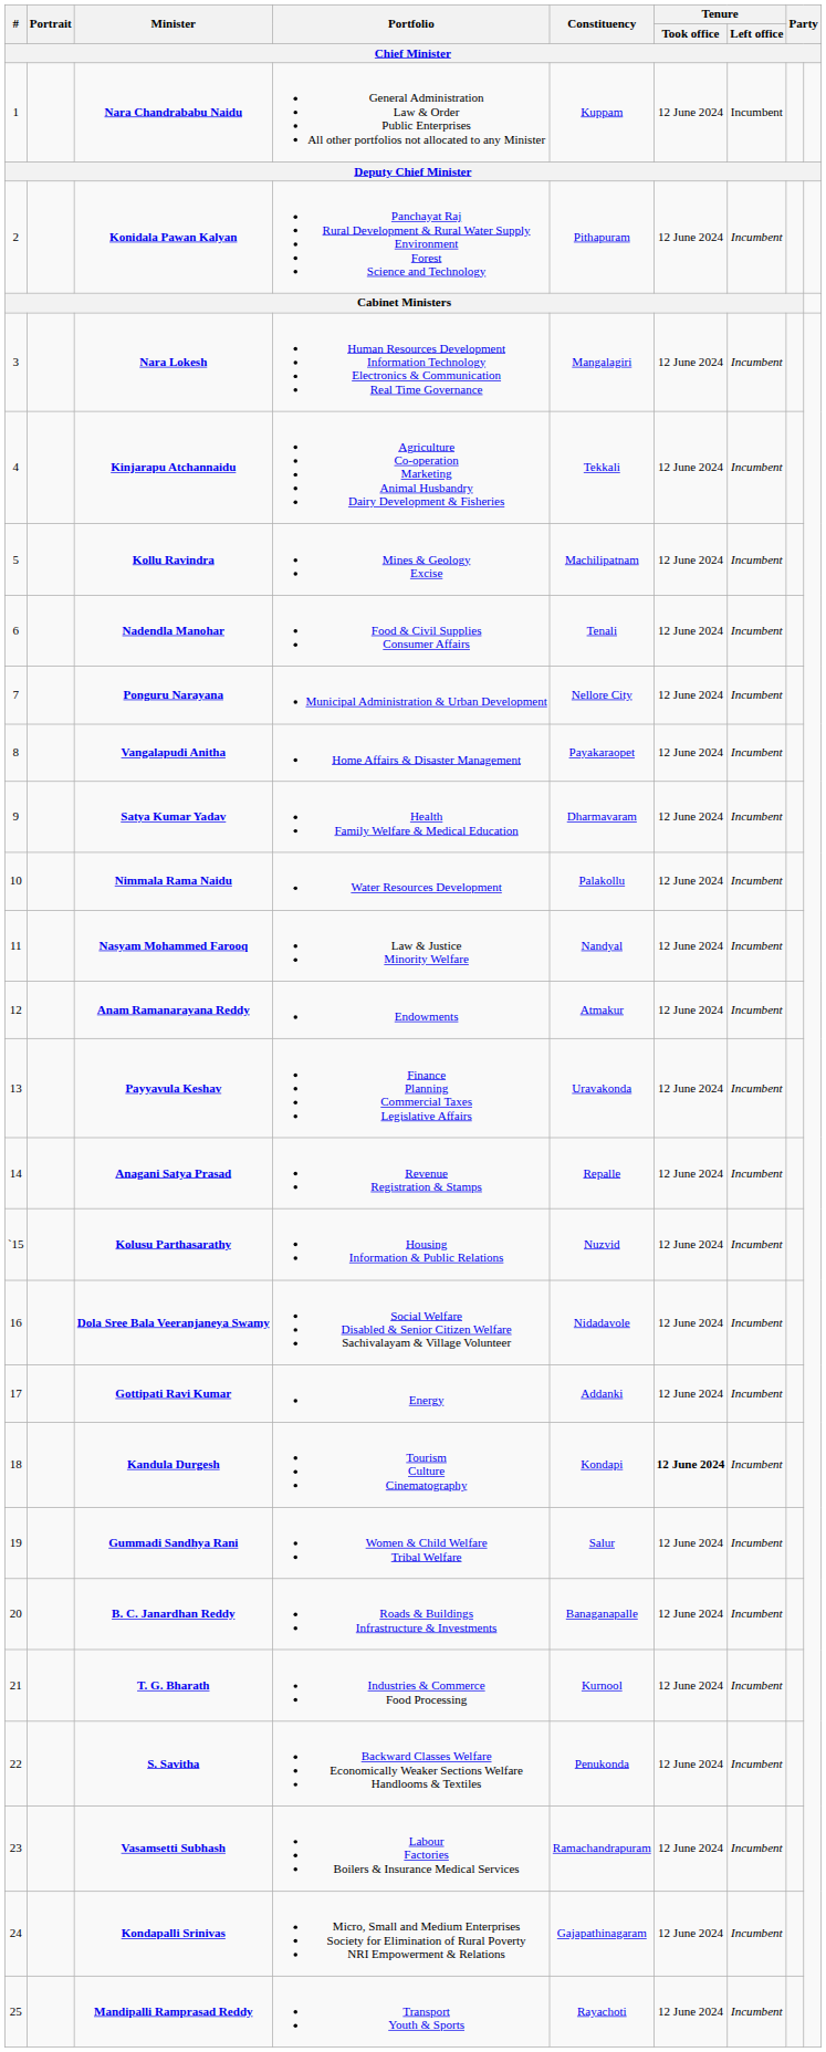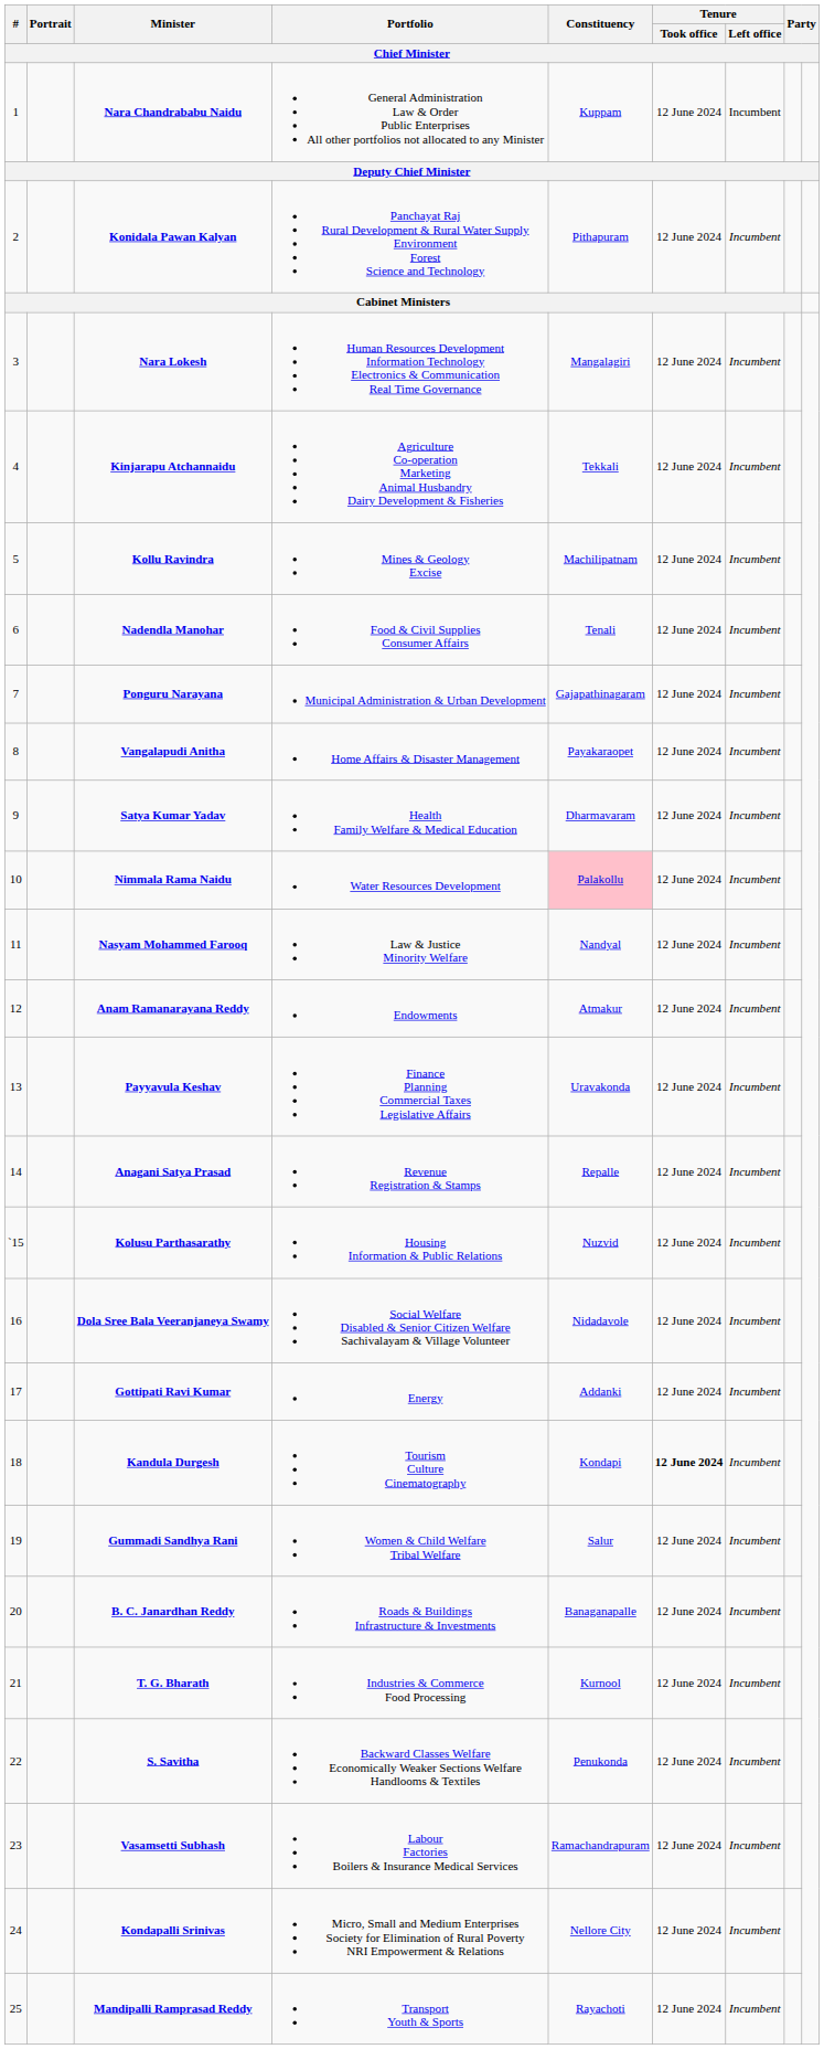 <table class ="wikitable">
 <tr>
 <th rowspan="2">#</th>
 <th rowspan="2">Portrait</th>
 <th rowspan="2">Minister</th>
 <th rowspan="2">Portfolio</th>
 <th rowspan="2">Constituency</th>
 <th colspan="2">Tenure</th>
 <th rowspan="2" colspan=2>Party</th>
 </tr>
 <tr style="text-align: center;">
 <th>Took office</th>
 <th>Left office</th>
 </tr>
 <tr style="text-align: center;">
 <th colspan="9"><strong><a href='#'>Chief Minister</a></strong></th>
 </tr>
 <tr style="text-align: center;">
 <td>1</td>
 <td></td>
 <td><strong><a href='#'>Nara Chandrababu Naidu</a></strong></td>
 <td><br><ul><li>General Administration</li><li>Law & Order</li><li>Public Enterprises</li><li>All other portfolios not allocated to any Minister</li></ul></td>
 <td><a href='#'>Kuppam</a></td>
 <td>12 June 2024</td>
 <td>Incumbent</td>
 <td></td>
 </tr>
 <tr style="text-align: center;">
 <th colspan="9"><strong><a href='#'>Deputy Chief Minister</a></strong></th>
 </tr>
 <tr style="text-align: center;">
 <td>2</td>
 <td></td>
 <td><strong><a href='#'>Konidala Pawan Kalyan</a></strong></td>
 <td><br><ul><li><a href='#'>Panchayat Raj</a></li><li><a href='#'>Rural Development & Rural Water Supply</a></li><li><a href='#'>Environment</a></li><li><a href='#'>Forest</a></li><li><a href='#'>Science and Technology</a></li></ul></td>
 <td><a href='#'>Pithapuram</a></td>
 <td>12 June 2024</td>
 <td><em>Incumbent</em></td>
 <td></td>
 </tr>
 <tr style="text-align: center;">
 <th colspan="8"><strong>Cabinet Ministers</strong></th>
 <td></td>
 </tr>
 <tr style="text-align: center;">
 <td>3</td>
 <td></td>
 <td><strong><a href='#'>Nara Lokesh</a></strong></td>
 <td><br><ul><li><a href='#'>Human Resources Development</a></li><li><a href='#'>Information Technology</a></li><li><a href='#'>Electronics & Communication</a></li><li><a href='#'>Real Time Governance</a></li></ul></td>
 <td><a href='#'>Mangalagiri</a></td>
 <td>12 June 2024</td>
 <td><em>Incumbent</em></td>
 <td></td>
 </tr>
 <tr style="text-align: center;">
 <td>4</td>
 <td></td>
 <td><strong><a href='#'>Kinjarapu Atchannaidu</a></strong></td>
 <td><br><ul><li><a href='#'>Agriculture</a></li><li><a href='#'>Co-operation</a></li><li><a href='#'>Marketing</a></li><li><a href='#'>Animal Husbandry</a></li><li><a href='#'>Dairy Development & Fisheries</a></li></ul></td>
 <td><a href='#'>Tekkali</a></td>
 <td>12 June 2024</td>
 <td><em>Incumbent</em></td>
 <td></td>
 </tr>
 <tr style="text-align: center;">
 <td>5</td>
 <td></td>
 <td><strong><a href='#'>Kollu Ravindra</a></strong></td>
 <td><br><ul><li><a href='#'>Mines & Geology</a></li><li><a href='#'>Excise</a></li></ul></td>
 <td><a href='#'>Machilipatnam</a></td>
 <td>12 June 2024</td>
 <td><em>Incumbent</em></td>
 <td></td>
 </tr>
 <tr style="text-align: center;">
 <td>6</td>
 <td></td>
 <td><strong><a href='#'>Nadendla Manohar</a></strong></td>
 <td><br><ul><li><a href='#'>Food & Civil Supplies</a></li><li><a href='#'>Consumer Affairs</a></li></ul></td>
 <td><a href='#'>Tenali</a></td>
 <td>12 June 2024</td>
 <td><em>Incumbent</em></td>
 <td></td>
 </tr>
 <tr style="text-align: center;">
 <td>7</td>
 <td></td>
 <td><strong><a href='#'>Ponguru Narayana</a></strong></td>
 <td><br><ul><li><a href='#'>Municipal Administration & Urban Development</a></li></ul></td>
-<td><a href='#'>Nellore City</a></td>
+<td><a href='#'>Gajapathinagaram</a></td>
 <td>12 June 2024</td>
 <td><em>Incumbent</em></td>
 <td></td>
 </tr>
 <tr style="text-align: center;">
 <td>8</td>
 <td></td>
 <td><strong><a href='#'>Vangalapudi Anitha</a></strong></td>
 <td><br><ul><li><a href='#'>Home Affairs & Disaster Management</a></li></ul></td>
 <td><a href='#'>Payakaraopet</a></td>
 <td>12 June 2024</td>
 <td><em>Incumbent</em></td>
 <td></td>
 </tr>
 <tr style="text-align: center;">
 <td>9</td>
 <td></td>
 <td><strong><a href='#'>Satya Kumar Yadav</a></strong></td>
 <td><br><ul><li><a href='#'>Health</a></li><li><a href='#'>Family Welfare & Medical Education</a></li></ul></td>
 <td><a href='#'>Dharmavaram</a></td>
 <td>12 June 2024</td>
 <td><em>Incumbent</em></td>
 <td></td>
 </tr>
 <tr style="text-align: center;">
 <td>10</td>
 <td></td>
 <td><strong><a href='#'>Nimmala Rama Naidu</a></strong></td>
 <td><br><ul><li><a href='#'>Water Resources Development</a></li></ul></td>
-<td><a href='#'>Palakollu</a></td>
+<td style="background: pink;"><a href='#'>Palakollu</a></td>
 <td>12 June 2024</td>
 <td><em>Incumbent</em></td>
 <td></td>
 </tr>
 <tr style="text-align: center;">
 <td>11</td>
 <td></td>
 <td><strong><a href='#'>Nasyam Mohammed Farooq</a></strong></td>
 <td><br><ul><li>Law & Justice</li><li><a href='#'>Minority Welfare</a></li></ul></td>
 <td><a href='#'>Nandyal</a></td>
 <td>12 June 2024</td>
 <td><em>Incumbent</em></td>
 <td></td>
 </tr>
 <tr style="text-align: center;">
 <td>12</td>
 <td></td>
 <td><strong><a href='#'>Anam Ramanarayana Reddy</a></strong></td>
 <td><br><ul><li><a href='#'>Endowments</a></li></ul></td>
 <td><a href='#'>Atmakur</a></td>
 <td>12 June 2024</td>
 <td><em>Incumbent</em></td>
 <td></td>
 </tr>
 <tr style="text-align: center;">
 <td>13</td>
 <td></td>
 <td><strong><a href='#'>Payyavula Keshav</a></strong></td>
 <td><br><ul><li><a href='#'>Finance</a></li><li><a href='#'>Planning</a></li><li><a href='#'>Commercial Taxes</a></li><li><a href='#'>Legislative Affairs</a></li></ul></td>
 <td><a href='#'>Uravakonda</a></td>
 <td>12 June 2024</td>
 <td><em>Incumbent</em></td>
 <td></td>
 </tr>
 <tr style="text-align: center;">
 <td>14</td>
 <td></td>
 <td><strong><a href='#'>Anagani Satya Prasad</a></strong></td>
 <td><br><ul><li><a href='#'>Revenue</a></li><li><a href='#'>Registration & Stamps</a></li></ul></td>
 <td><a href='#'>Repalle</a></td>
 <td>12 June 2024</td>
 <td><em>Incumbent</em></td>
 <td></td>
 </tr>
 <tr style="text-align: center;">
 <td>`15</td>
 <td></td>
 <td><strong><a href='#'>Kolusu Parthasarathy</a></strong></td>
 <td><br><ul><li><a href='#'>Housing</a></li><li><a href='#'>Information & Public Relations</a></li></ul></td>
 <td><a href='#'>Nuzvid</a></td>
 <td>12 June 2024</td>
 <td><em>Incumbent</em></td>
 <td></td>
 </tr>
 <tr style="text-align: center;">
 <td>16</td>
 <td></td>
 <td><strong><a href='#'>Dola Sree Bala Veeranjaneya Swamy</a></strong></td>
 <td><br><ul><li><a href='#'>Social Welfare</a></li><li><a href='#'>Disabled & Senior Citizen Welfare</a></li><li>Sachivalayam & Village Volunteer</li></ul></td>
 <td><a href='#'>Nidadavole</a></td>
 <td>12 June 2024</td>
 <td><em>Incumbent</em></td>
 <td></td>
 </tr>
 <tr style="text-align: center;">
 <td>17</td>
 <td></td>
 <td><strong><a href='#'>Gottipati Ravi Kumar</a></strong></td>
 <td><br><ul><li><a href='#'>Energy</a></li></ul></td>
 <td><a href='#'>Addanki</a></td>
 <td>12 June 2024</td>
 <td><em>Incumbent</em></td>
 <td></td>
 </tr>
 <tr style="text-align: center;">
 <td>18</td>
 <td></td>
 <td><strong><a href='#'>Kandula Durgesh</a></strong></td>
 <td><br><ul><li><a href='#'>Tourism</a></li><li><a href='#'>Culture</a></li><li><a href='#'>Cinematography</a></li></ul></td>
 <td><a href='#'>Kondapi</a></td>
 <td><strong>12 June 2024</strong></td>
 <td><em>Incumbent</em></td>
 <td></td>
 </tr>
 <tr style="text-align: center;">
 <td>19</td>
 <td></td>
 <td><strong><a href='#'>Gummadi Sandhya Rani</a></strong></td>
 <td><br><ul><li><a href='#'>Women & Child Welfare</a></li><li><a href='#'>Tribal Welfare</a></li></ul></td>
 <td><a href='#'>Salur</a></td>
 <td>12 June 2024</td>
 <td><em>Incumbent</em></td>
 <td></td>
 </tr>
 <tr style="text-align: center;">
 <td>20</td>
 <td></td>
 <td><strong><a href='#'>B. C. Janardhan Reddy</a></strong></td>
 <td><br><ul><li><a href='#'>Roads & Buildings</a></li><li><a href='#'>Infrastructure & Investments</a></li></ul></td>
 <td><a href='#'>Banaganapalle</a></td>
 <td>12 June 2024</td>
 <td><em>Incumbent</em></td>
 <td></td>
 </tr>
 <tr style="text-align: center;">
 <td>21</td>
 <td></td>
 <td><strong><a href='#'>T. G. Bharath</a></strong></td>
 <td><br><ul><li><a href='#'>Industries & Commerce</a></li><li>Food Processing</li></ul></td>
 <td><a href='#'>Kurnool</a></td>
 <td>12 June 2024</td>
 <td><em>Incumbent</em></td>
 <td></td>
 </tr>
 <tr style="text-align: center;">
 <td>22</td>
 <td></td>
 <td><strong><a href='#'>S. Savitha</a></strong></td>
 <td><br><ul><li><a href='#'>Backward Classes Welfare</a></li><li>Economically Weaker Sections Welfare</li><li>Handlooms & Textiles</li></ul></td>
 <td><a href='#'>Penukonda</a></td>
 <td>12 June 2024</td>
 <td><em>Incumbent</em></td>
 <td></td>
 </tr>
 <tr style="text-align: center;">
 <td>23</td>
 <td></td>
 <td><strong><a href='#'>Vasamsetti Subhash</a></strong></td>
 <td><br><ul><li><a href='#'>Labour</a></li><li><a href='#'>Factories</a></li><li>Boilers & Insurance Medical Services</li></ul></td>
 <td><a href='#'>Ramachandrapuram</a></td>
 <td>12 June 2024</td>
 <td><em>Incumbent</em></td>
 <td></td>
 </tr>
 <tr style="text-align: center;">
 <td>24</td>
 <td></td>
 <td><strong><a href='#'>Kondapalli Srinivas</a></strong></td>
 <td><br><ul><li>Micro, Small and Medium Enterprises</li><li>Society for Elimination of Rural Poverty</li><li>NRI Empowerment & Relations</li></ul></td>
-<td><a href='#'>Gajapathinagaram</a></td>
+<td><a href='#'>Nellore City</a></td>
 <td>12 June 2024</td>
 <td><em>Incumbent</em></td>
 <td></td>
 </tr>
 <tr style="text-align: center;">
 <td>25</td>
 <td></td>
 <td><strong><a href='#'>Mandipalli Ramprasad Reddy</a></strong></td>
 <td><br><ul><li><a href='#'>Transport</a></li><li><a href='#'>Youth & Sports</a></li></ul></td>
 <td><a href='#'>Rayachoti</a></td>
 <td>12 June 2024</td>
 <td><em>Incumbent</em></td>
 <td></td>
 </tr>
 </table>
